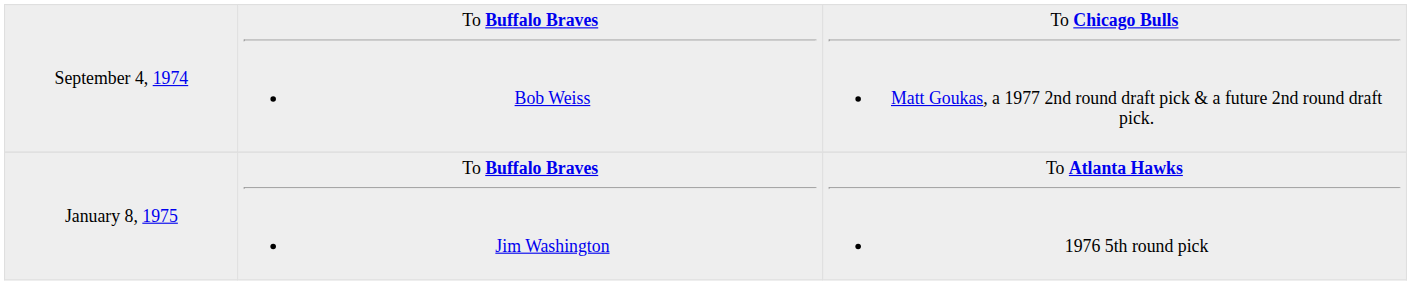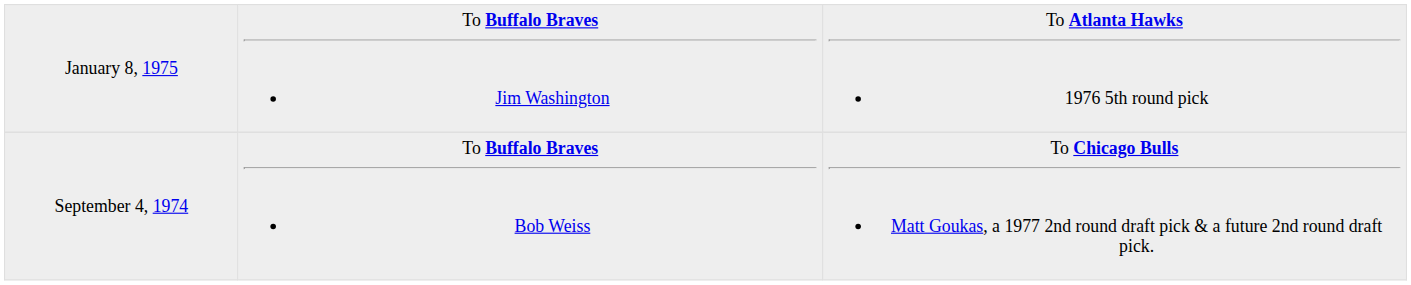 <table border=1 style="border-collapse:collapse; text-align: center; width: 100%" bordercolor="#DFDFDF"  cellpadding="5">
+<tr>
+</tr>
+<tr bgcolor="eeeeee">
+<td style="width:12%">January 8, <a href='#'>1975</a></td>
+<td style="width:30%" valign="top">To <strong><a href='#'>Buffalo Braves</a></strong><hr><br><ul><li><a href='#'>Jim Washington</a></li></ul></td>
+<td style="width:30%" valign="top">To <strong><a href='#'>Atlanta Hawks</a></strong><hr><br><ul><li>1976 5th round pick</li></ul></td>
+</tr>
 <tr>
 </tr>
 <tr bgcolor="eeeeee">
 <td style="width:12%">September 4, <a href='#'>1974</a></td>
 <td style="width:30%" valign="top">To <strong><a href='#'>Buffalo Braves</a></strong><hr><br><ul><li><a href='#'>Bob Weiss</a></li></ul></td>
 <td style="width:30%" valign="top">To <strong><a href='#'>Chicago Bulls</a></strong><hr><br><ul><li><a href='#'>Matt Goukas</a>, a 1977 2nd round draft pick & a future 2nd round draft pick.</li></ul></td>
 </tr>
-<tr>
-</tr>
-<tr bgcolor="eeeeee">
-<td style="width:12%">January 8, <a href='#'>1975</a></td>
-<td style="width:30%" valign="top">To <strong><a href='#'>Buffalo Braves</a></strong><hr><br><ul><li><a href='#'>Jim Washington</a></li></ul></td>
-<td style="width:30%" valign="top">To <strong><a href='#'>Atlanta Hawks</a></strong><hr><br><ul><li>1976 5th round pick</li></ul></td>
-</tr>
 </table>
